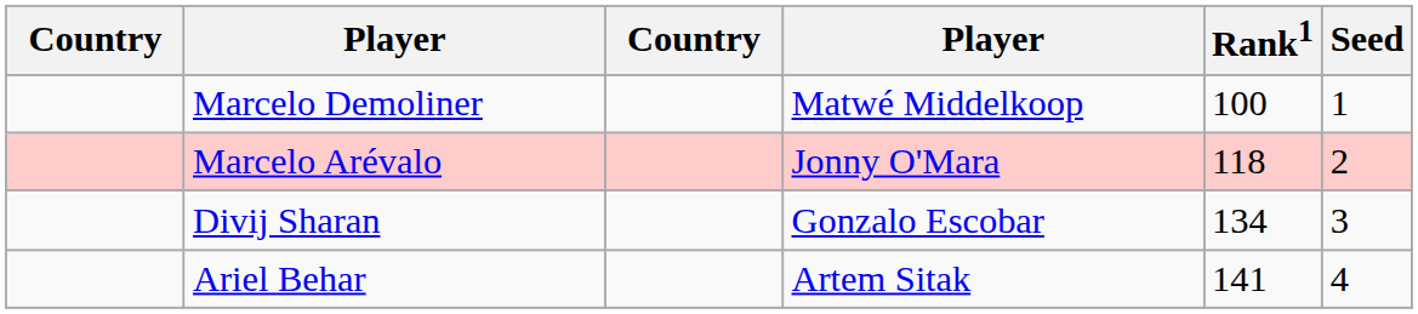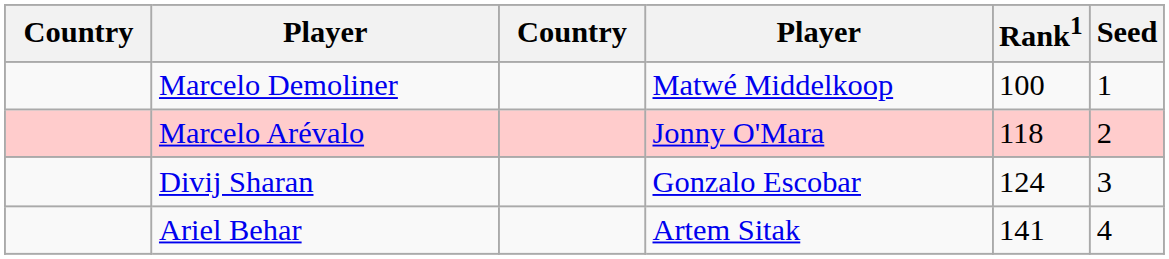 <table class="sortable wikitable">
 <tr>
 <th width="70">Country</th>
 <th width="175">Player</th>
 <th width="70">Country</th>
 <th width="175">Player</th>
 <th>Rank<sup>1</sup></th>
 <th>Seed</th>
 </tr>
 <tr>
 <td></td>
 <td><a href='#'>Marcelo Demoliner</a></td>
 <td></td>
 <td><a href='#'>Matwé Middelkoop</a></td>
 <td>100</td>
 <td>1</td>
 </tr>
 <tr style="background:#fcc;">
 <td></td>
 <td><a href='#'>Marcelo Arévalo</a></td>
 <td></td>
 <td><a href='#'>Jonny O'Mara</a></td>
 <td>118</td>
 <td>2</td>
 </tr>
 <tr>
 <td></td>
 <td><a href='#'>Divij Sharan</a></td>
 <td></td>
 <td><a href='#'>Gonzalo Escobar</a></td>
-<td>134</td>
+<td>124</td>
 <td>3</td>
 </tr>
 <tr>
 <td></td>
 <td><a href='#'>Ariel Behar</a></td>
 <td></td>
 <td><a href='#'>Artem Sitak</a></td>
 <td>141</td>
 <td>4</td>
 </tr>
 </table>
